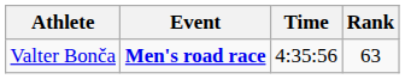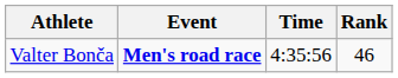 <table class=wikitable style="font-size:90%">
 <tr>
 <th>Athlete</th>
 <th>Event</th>
 <th>Time</th>
 <th>Rank</th>
 </tr>
 <tr align=center>
 <td align=left><a href='#'>Valter Bonča</a></td>
 <td align=left><strong><a href='#'>Men's road race</a></strong></td>
 <td>4:35:56</td>
-<td>63</td>
+<td>46</td>
 </tr>
 </table>
